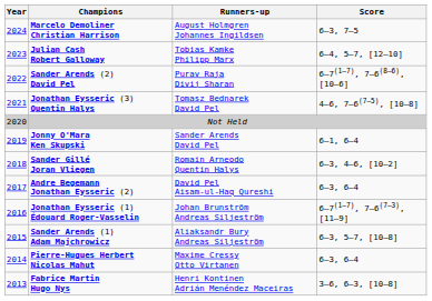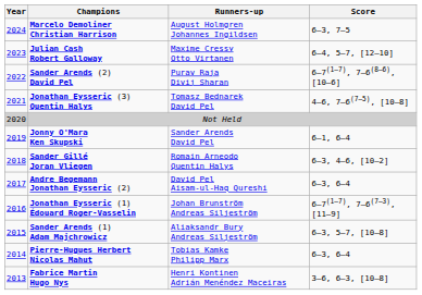 <table class="wikitable" style="font-size:90%">
 <tr>
 <th>Year</th>
 <th width="200">Champions</th>
 <th width="200">Runners-up</th>
 <th width="150">Score</th>
 </tr>
 <tr>
 <td><a href='#'>2024</a></td>
 <td> <strong><a href='#'>Marcelo Demoliner</a></strong><br> <strong><a href='#'>Christian Harrison</a></strong></td>
 <td> <a href='#'>August Holmgren</a><br> <a href='#'>Johannes Ingildsen</a></td>
 <td>6–3, 7–5</td>
 </tr>
 <tr>
 <td><a href='#'>2023</a></td>
 <td> <strong><a href='#'>Julian Cash</a></strong><br> <strong><a href='#'>Robert Galloway</a></strong></td>
-<td> <a href='#'>Tobias Kamke</a><br> <a href='#'>Philipp Marx</a></td>
+<td> <a href='#'>Maxime Cressy</a><br> <a href='#'>Otto Virtanen</a></td>
 <td>6–4, 5–7, [12–10]</td>
 </tr>
 <tr>
 <td><a href='#'>2022</a></td>
 <td> <strong><a href='#'>Sander Arends</a></strong> (2)<br> <strong><a href='#'>David Pel</a></strong></td>
 <td> <a href='#'>Purav Raja</a><br> <a href='#'>Divij Sharan</a></td>
 <td>6–7<sup>(1–7)</sup>, 7–6<sup>(8–6)</sup>, [10–6]</td>
 </tr>
 <tr>
 <td><a href='#'>2021</a></td>
 <td> <strong><a href='#'>Jonathan Eysseric</a></strong> (3)<br> <strong><a href='#'>Quentin Halys</a></strong></td>
 <td> <a href='#'>Tomasz Bednarek</a><br> <a href='#'>David Pel</a></td>
 <td>4–6, 7–6<sup>(7–5)</sup>, [10–8]</td>
 </tr>
 <tr>
 <td style="background:#cfcfcf">2020</td>
 <td colspan=3 align=center style="background:#cfcfcf"><em>Not Held</em></td>
 </tr>
 <tr>
 <td><a href='#'>2019</a></td>
 <td> <strong><a href='#'>Jonny O'Mara</a></strong><br> <strong><a href='#'>Ken Skupski</a></strong></td>
 <td> <a href='#'>Sander Arends</a><br> <a href='#'>David Pel</a></td>
 <td>6–1, 6–4</td>
 </tr>
 <tr>
 <td><a href='#'>2018</a></td>
 <td> <strong><a href='#'>Sander Gillé</a></strong><br> <strong><a href='#'>Joran Vliegen</a></strong></td>
 <td> <a href='#'>Romain Arneodo</a><br> <a href='#'>Quentin Halys</a></td>
 <td>6–3, 4–6, [10–2]</td>
 </tr>
 <tr>
 <td><a href='#'>2017</a></td>
 <td> <strong><a href='#'>Andre Begemann</a></strong><br> <strong><a href='#'>Jonathan Eysseric</a></strong> (2)</td>
 <td> <a href='#'>David Pel</a><br> <a href='#'>Aisam-ul-Haq Qureshi</a></td>
 <td>6–3, 6–4</td>
 </tr>
 <tr>
 <td><a href='#'>2016</a></td>
 <td> <strong><a href='#'>Jonathan Eysseric</a></strong> (1)<br> <strong><a href='#'>Édouard Roger-Vasselin</a></strong></td>
 <td> <a href='#'>Johan Brunström</a><br> <a href='#'>Andreas Siljeström</a></td>
 <td>6–7<sup>(1–7)</sup>, 7–6<sup>(7–3)</sup>, [11–9]</td>
 </tr>
 <tr>
 <td><a href='#'>2015</a></td>
 <td> <strong><a href='#'>Sander Arends</a></strong> (1)<br> <strong><a href='#'>Adam Majchrowicz</a></strong></td>
 <td> <a href='#'>Aliaksandr Bury</a><br> <a href='#'>Andreas Siljeström</a></td>
 <td>6–3, 5–7, [10–8]</td>
 </tr>
 <tr>
 <td><a href='#'>2014</a></td>
 <td> <strong><a href='#'>Pierre-Hugues Herbert</a></strong><br> <strong><a href='#'>Nicolas Mahut</a></strong></td>
-<td> <a href='#'>Maxime Cressy</a><br> <a href='#'>Otto Virtanen</a></td>
+<td> <a href='#'>Tobias Kamke</a><br> <a href='#'>Philipp Marx</a></td>
 <td>6–3, 6–4</td>
 </tr>
 <tr>
 <td><a href='#'>2013</a></td>
 <td> <strong><a href='#'>Fabrice Martin</a></strong><br> <strong><a href='#'>Hugo Nys</a></strong></td>
 <td> <a href='#'>Henri Kontinen</a><br> <a href='#'>Adrián Menéndez Maceiras</a></td>
 <td>3–6, 6–3, [10–8]</td>
 </tr>
 </table>
